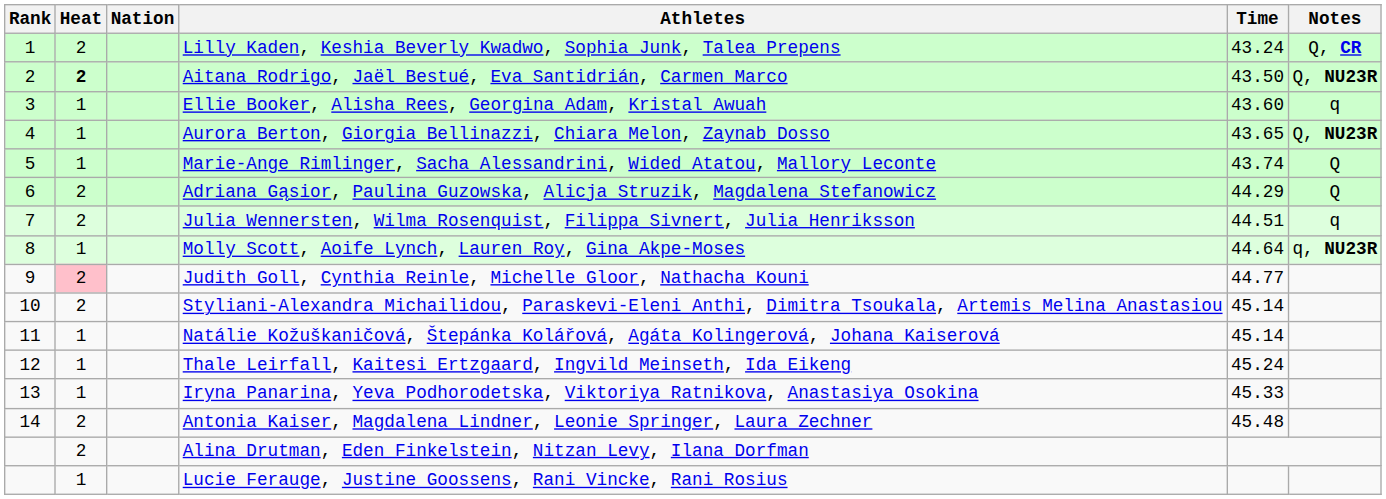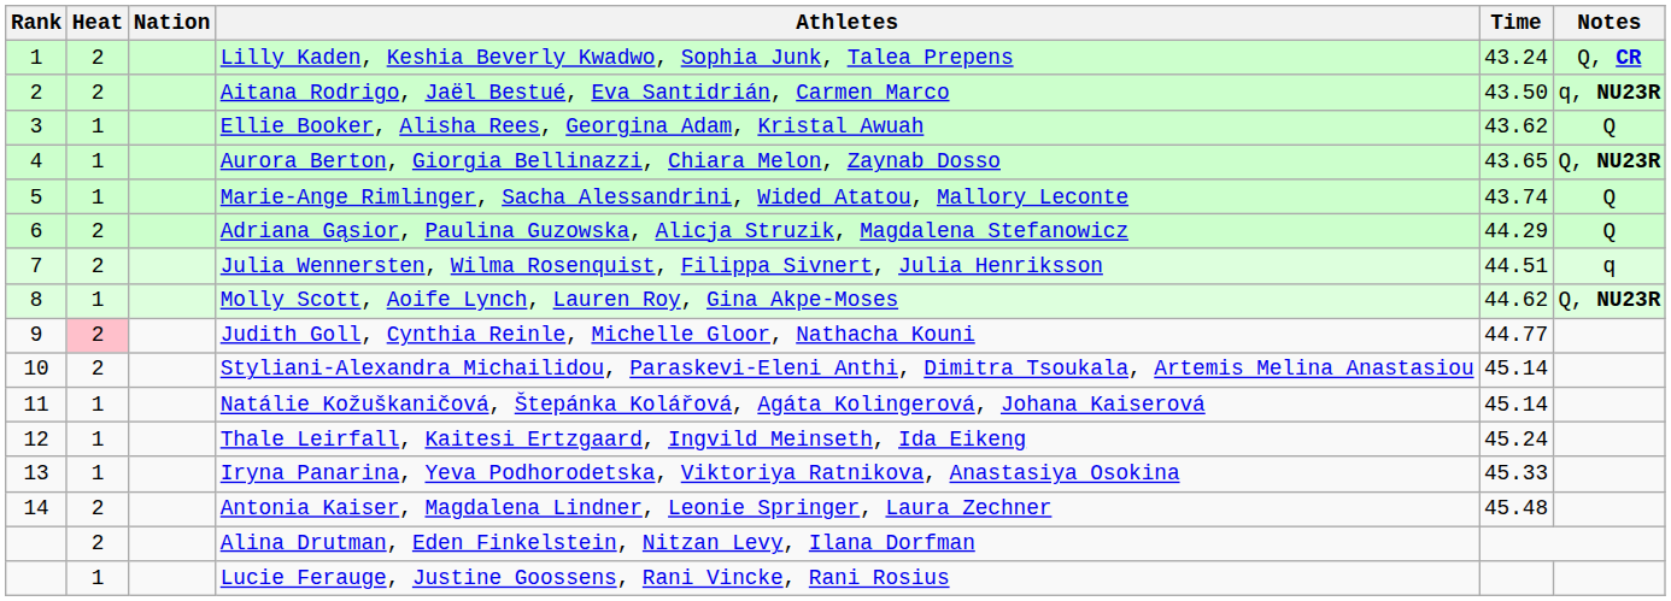 <table class="wikitable sortable" style="text-align:center;">
 <tr>
 <th>Rank</th>
 <th>Heat</th>
 <th>Nation</th>
 <th>Athletes</th>
 <th>Time</th>
 <th>Notes</th>
 </tr>
 <tr bgcolor=ccffcc>
 <td>1</td>
 <td>2</td>
 <td align=left></td>
 <td align=left><a href='#'>Lilly Kaden</a>, <a href='#'>Keshia Beverly Kwadwo</a>, <a href='#'>Sophia Junk</a>, <a href='#'>Talea Prepens</a></td>
 <td>43.24</td>
 <td>Q, <strong><a href='#'>CR</a></strong></td>
 </tr>
 <tr bgcolor=ccffcc>
 <td>2</td>
-<td><strong>2</strong></td>
+<td>2</td>
 <td align=left></td>
 <td align=left><a href='#'>Aitana Rodrigo</a>, <a href='#'>Jaël Bestué</a>, <a href='#'>Eva Santidrián</a>, <a href='#'>Carmen Marco</a></td>
 <td>43.50</td>
-<td>Q, <strong>NU23R</strong></td>
+<td>q, <strong>NU23R</strong></td>
 </tr>
 <tr bgcolor=ccffcc>
 <td>3</td>
 <td>1</td>
 <td align=left></td>
 <td align=left><a href='#'>Ellie Booker</a>, <a href='#'>Alisha Rees</a>, <a href='#'>Georgina Adam</a>, <a href='#'>Kristal Awuah</a></td>
-<td>43.60</td>
-<td>q</td>
+<td>43.62</td>
+<td>Q</td>
 </tr>
 <tr bgcolor=ccffcc>
 <td>4</td>
 <td>1</td>
 <td align=left></td>
 <td align=left><a href='#'>Aurora Berton</a>, <a href='#'>Giorgia Bellinazzi</a>, <a href='#'>Chiara Melon</a>, <a href='#'>Zaynab Dosso</a></td>
 <td>43.65</td>
 <td>Q, <strong>NU23R</strong></td>
 </tr>
 <tr bgcolor=ccffcc>
 <td>5</td>
 <td>1</td>
 <td align=left></td>
 <td align=left><a href='#'>Marie-Ange Rimlinger</a>, <a href='#'>Sacha Alessandrini</a>, <a href='#'>Wided Atatou</a>, <a href='#'>Mallory Leconte</a></td>
 <td>43.74</td>
 <td>Q</td>
 </tr>
 <tr bgcolor=ccffcc>
 <td>6</td>
 <td>2</td>
 <td align=left></td>
 <td align=left><a href='#'>Adriana Gąsior</a>, <a href='#'>Paulina Guzowska</a>, <a href='#'>Alicja Struzik</a>, <a href='#'>Magdalena Stefanowicz</a></td>
 <td>44.29</td>
 <td>Q</td>
 </tr>
 <tr bgcolor=ddffdd>
 <td>7</td>
 <td>2</td>
 <td align=left></td>
 <td align=left><a href='#'>Julia Wennersten</a>, <a href='#'>Wilma Rosenquist</a>, <a href='#'>Filippa Sivnert</a>, <a href='#'>Julia Henriksson</a></td>
 <td>44.51</td>
 <td>q</td>
 </tr>
 <tr bgcolor=ddffdd>
 <td>8</td>
 <td>1</td>
 <td align=left></td>
 <td align=left><a href='#'>Molly Scott</a>, <a href='#'>Aoife Lynch</a>, <a href='#'>Lauren Roy</a>, <a href='#'>Gina Akpe-Moses</a></td>
-<td>44.64</td>
-<td>q, <strong>NU23R</strong></td>
+<td>44.62</td>
+<td>Q, <strong>NU23R</strong></td>
 </tr>
 <tr>
 <td>9</td>
 <td style="background: pink;">2</td>
 <td align=left></td>
 <td align=left><a href='#'>Judith Goll</a>, <a href='#'>Cynthia Reinle</a>, <a href='#'>Michelle Gloor</a>, <a href='#'>Nathacha Kouni</a></td>
 <td>44.77</td>
 <td></td>
 </tr>
 <tr>
 <td>10</td>
 <td>2</td>
 <td align=left></td>
 <td align=left><a href='#'>Styliani-Alexandra Michailidou</a>, <a href='#'>Paraskevi-Eleni Anthi</a>, <a href='#'>Dimitra Tsoukala</a>, <a href='#'>Artemis Melina Anastasiou</a></td>
 <td>45.14</td>
 <td></td>
 </tr>
 <tr>
 <td>11</td>
 <td>1</td>
 <td align=left></td>
 <td align=left><a href='#'>Natálie Kožuškaničová</a>, <a href='#'>Štepánka Kolářová</a>, <a href='#'>Agáta Kolingerová</a>, <a href='#'>Johana Kaiserová</a></td>
 <td>45.14</td>
 <td></td>
 </tr>
 <tr>
 <td>12</td>
 <td>1</td>
 <td align=left></td>
 <td align=left><a href='#'>Thale Leirfall</a>, <a href='#'>Kaitesi Ertzgaard</a>, <a href='#'>Ingvild Meinseth</a>, <a href='#'>Ida Eikeng</a></td>
 <td>45.24</td>
 <td></td>
 </tr>
 <tr>
 <td>13</td>
 <td>1</td>
 <td align=left></td>
 <td align=left><a href='#'>Iryna Panarina</a>, <a href='#'>Yeva Podhorodetska</a>, <a href='#'>Viktoriya Ratnikova</a>, <a href='#'>Anastasiya Osokina</a></td>
 <td>45.33</td>
 <td></td>
 </tr>
 <tr>
 <td>14</td>
 <td>2</td>
 <td align=left></td>
 <td align=left><a href='#'>Antonia Kaiser</a>, <a href='#'>Magdalena Lindner</a>, <a href='#'>Leonie Springer</a>, <a href='#'>Laura Zechner</a></td>
 <td>45.48</td>
 <td></td>
 </tr>
 <tr>
 <td></td>
 <td>2</td>
 <td align=left></td>
 <td align=left><a href='#'>Alina Drutman</a>, <a href='#'>Eden Finkelstein</a>, <a href='#'>Nitzan Levy</a>, <a href='#'>Ilana Dorfman</a></td>
 <td colspan=2></td>
 </tr>
 <tr>
 <td></td>
 <td>1</td>
 <td align=left></td>
 <td align=left><a href='#'>Lucie Ferauge</a>, <a href='#'>Justine Goossens</a>, <a href='#'>Rani Vincke</a>, <a href='#'>Rani Rosius</a></td>
 <td></td>
 <td></td>
 </tr>
 </table>
